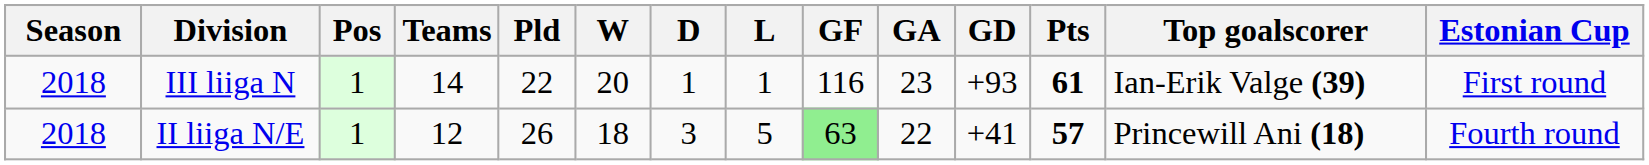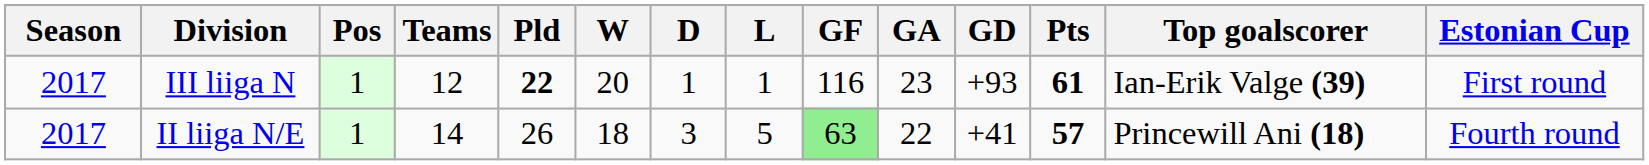 <table class="wikitable">
 <tr>
 <th width=60px>Season</th>
 <th width=80px>Division</th>
 <th width=30px>Pos</th>
 <th width=30px>Teams</th>
 <th width=30px>Pld</th>
 <th width=30px>W</th>
 <th width=30px>D</th>
 <th width=30px>L</th>
 <th width=30px>GF</th>
 <th width=30px>GA</th>
 <th width=30px>GD</th>
 <th width=30px>Pts</th>
 <th width=150px>Top goalscorer</th>
 <th width=100px><a href='#'>Estonian Cup</a></th>
 </tr>
 <tr align=center>
-<td><a href='#'>2018</a></td>
+<td><a href='#'>2017</a></td>
 <td><a href='#'>III liiga N</a></td>
 <td style="background:#DDFFDD;">1</td>
-<td>14</td>
-<td>22</td>
+<td>12</td>
+<td><strong>22</strong></td>
 <td>20</td>
 <td>1</td>
 <td>1</td>
 <td>116</td>
 <td>23</td>
 <td>+93</td>
 <td><strong>61</strong></td>
 <td align=left>Ian-Erik Valge <strong>(39)</strong></td>
 <td><a href='#'>First round</a></td>
 </tr>
 <tr align=center>
-<td><a href='#'>2018</a></td>
+<td><a href='#'>2017</a></td>
 <td><a href='#'>II liiga N/E</a></td>
 <td style="background:#DDFFDD;">1</td>
-<td>12</td>
+<td>14</td>
 <td>26</td>
 <td>18</td>
 <td>3</td>
 <td>5</td>
 <td style="background: lightgreen;">63</td>
 <td>22</td>
 <td>+41</td>
 <td><strong>57</strong></td>
 <td align=left>Princewill Ani <strong>(18)</strong></td>
 <td><a href='#'>Fourth round</a></td>
 </tr>
 </table>
